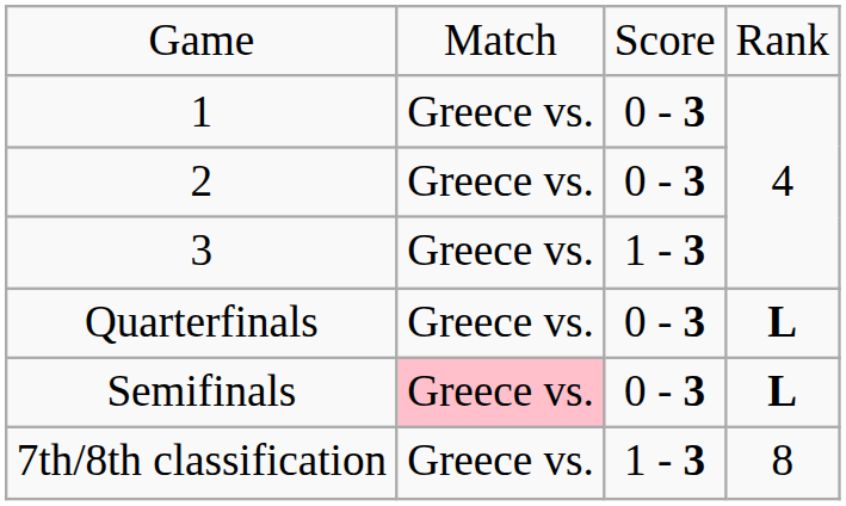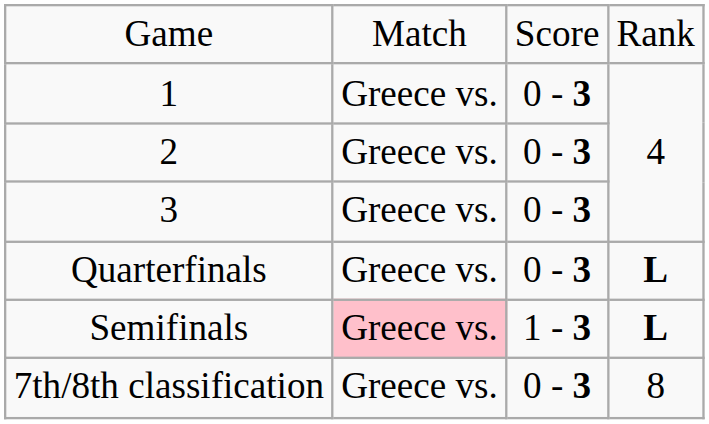 <table class="wikitable">
 <tr>
 <td style="text-align:center;">Game</td>
 <td style="text-align:center;">Match</td>
 <td style="text-align:center;">Score</td>
 <td style="text-align:center;">Rank</td>
 </tr>
 <tr>
 <td style="text-align:center;">1</td>
 <td>Greece vs. <strong></strong></td>
 <td style="text-align:center;">0 - <strong>3</strong></td>
 <td rowspan="3" style="text-align:center;">4</td>
 </tr>
 <tr>
 <td style="text-align:center;">2</td>
 <td>Greece vs. <strong></strong></td>
 <td style="text-align:center;">0 - <strong>3</strong></td>
 </tr>
 <tr>
 <td style="text-align:center;">3</td>
 <td>Greece vs. <strong></strong></td>
-<td style="text-align:center;">1 - <strong>3</strong></td>
+<td style="text-align:center;">0 - <strong>3</strong></td>
 </tr>
 <tr>
 <td style="text-align:center;">Quarterfinals</td>
 <td>Greece vs. <strong></strong></td>
 <td style="text-align:center;">0 - <strong>3</strong></td>
 <td style="text-align:center;"><strong>L</strong></td>
 </tr>
 <tr>
 <td style="text-align:center;">Semifinals</td>
 <td style="background: pink;">Greece vs. <strong></strong></td>
-<td style="text-align:center;">0 - <strong>3</strong></td>
+<td style="text-align:center;">1 - <strong>3</strong></td>
 <td style="text-align:center;"><strong>L</strong></td>
 </tr>
 <tr>
 <td style="text-align:center;">7th/8th classification</td>
 <td>Greece vs. <strong></strong></td>
-<td style="text-align:center;">1 - <strong>3</strong></td>
+<td style="text-align:center;">0 - <strong>3</strong></td>
 <td style="text-align:center;">8</td>
 </tr>
 </table>
